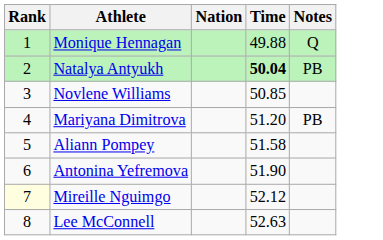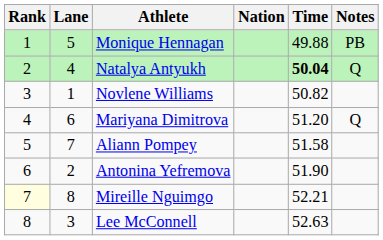 <table class="wikitable sortable" style="text-align:center">
 <tr>
 <th>Rank</th>
+<th>Lane</th>
 <th>Athlete</th>
 <th>Nation</th>
 <th>Time</th>
 <th>Notes</th>
 </tr>
 <tr bgcolor=bbf3bb>
 <td>1</td>
+<td>5</td>
 <td align=left><a href='#'>Monique Hennagan</a></td>
 <td align=left></td>
 <td>49.88</td>
-<td>Q</td>
+<td>PB</td>
 </tr>
 <tr bgcolor=bbf3bb>
 <td>2</td>
+<td>4</td>
 <td align=left><a href='#'>Natalya Antyukh</a></td>
 <td align=left></td>
 <td><strong>50.04</strong></td>
-<td>PB</td>
+<td>Q</td>
 </tr>
 <tr>
 <td>3</td>
+<td>1</td>
 <td align=left><a href='#'>Novlene Williams</a></td>
 <td align=left></td>
-<td>50.85</td>
+<td>50.82</td>
 <td></td>
 </tr>
 <tr>
 <td>4</td>
+<td>6</td>
 <td align=left><a href='#'>Mariyana Dimitrova</a></td>
 <td align=left></td>
 <td>51.20</td>
-<td>PB</td>
+<td>Q</td>
 </tr>
 <tr>
 <td>5</td>
+<td>7</td>
 <td align=left><a href='#'>Aliann Pompey</a></td>
 <td align=left></td>
 <td>51.58</td>
 <td></td>
 </tr>
 <tr>
 <td>6</td>
+<td>2</td>
 <td align=left><a href='#'>Antonina Yefremova</a></td>
 <td align=left></td>
 <td>51.90</td>
 <td></td>
 </tr>
 <tr>
 <td style="background: lightyellow;">7</td>
+<td>8</td>
 <td align=left><a href='#'>Mireille Nguimgo</a></td>
 <td align=left></td>
-<td>52.12</td>
+<td>52.21</td>
 <td></td>
 </tr>
 <tr>
 <td>8</td>
+<td>3</td>
 <td align=left><a href='#'>Lee McConnell</a></td>
 <td align=left></td>
 <td>52.63</td>
 <td></td>
 </tr>
 </table>
